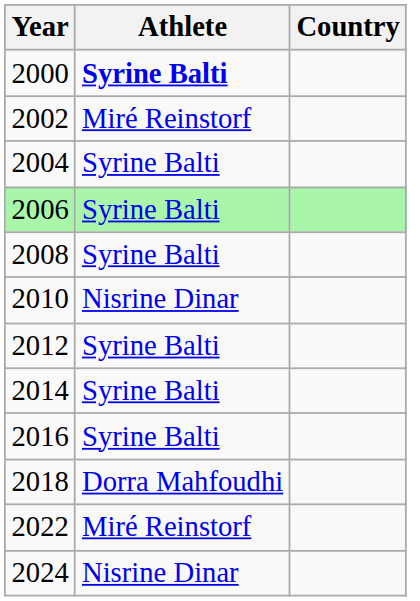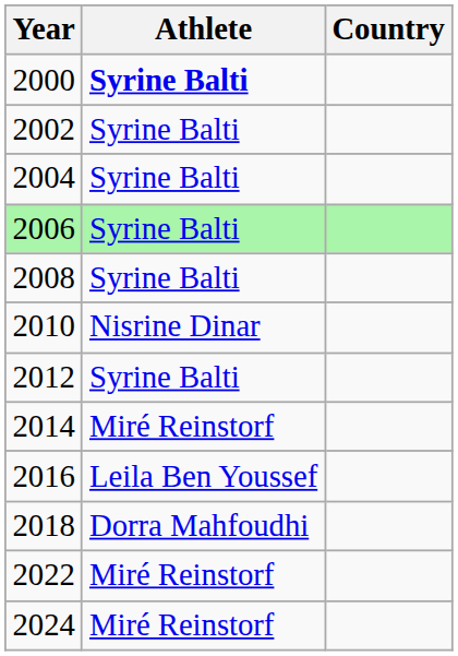 <table class="wikitable sortable">
 <tr>
 <th>Year</th>
 <th>Athlete</th>
 <th>Country</th>
 </tr>
 <tr>
 <td>2000</td>
 <td><strong><a href='#'>Syrine Balti</a></strong></td>
 <td></td>
 </tr>
 <tr>
 <td>2002</td>
-<td><a href='#'>Miré Reinstorf</a></td>
+<td><a href='#'>Syrine Balti</a></td>
 <td></td>
 </tr>
 <tr>
 <td>2004</td>
 <td><a href='#'>Syrine Balti</a></td>
 <td></td>
 </tr>
 <tr bgcolor=#A9F5A9>
 <td>2006</td>
 <td><a href='#'>Syrine Balti</a></td>
 <td></td>
 </tr>
 <tr>
 <td>2008</td>
 <td><a href='#'>Syrine Balti</a></td>
 <td></td>
 </tr>
 <tr>
 <td>2010</td>
 <td><a href='#'>Nisrine Dinar</a></td>
 <td></td>
 </tr>
 <tr>
 <td>2012</td>
 <td><a href='#'>Syrine Balti</a></td>
 <td></td>
 </tr>
 <tr>
 <td>2014</td>
-<td><a href='#'>Syrine Balti</a></td>
+<td><a href='#'>Miré Reinstorf</a></td>
 <td></td>
 </tr>
 <tr>
 <td>2016</td>
-<td><a href='#'>Syrine Balti</a></td>
+<td><a href='#'>Leila Ben Youssef</a></td>
 <td></td>
 </tr>
 <tr>
 <td>2018</td>
 <td><a href='#'>Dorra Mahfoudhi</a></td>
 <td></td>
 </tr>
 <tr>
 <td>2022</td>
 <td><a href='#'>Miré Reinstorf</a></td>
 <td></td>
 </tr>
 <tr>
 <td>2024</td>
-<td><a href='#'>Nisrine Dinar</a></td>
+<td><a href='#'>Miré Reinstorf</a></td>
 <td></td>
 </tr>
 </table>
